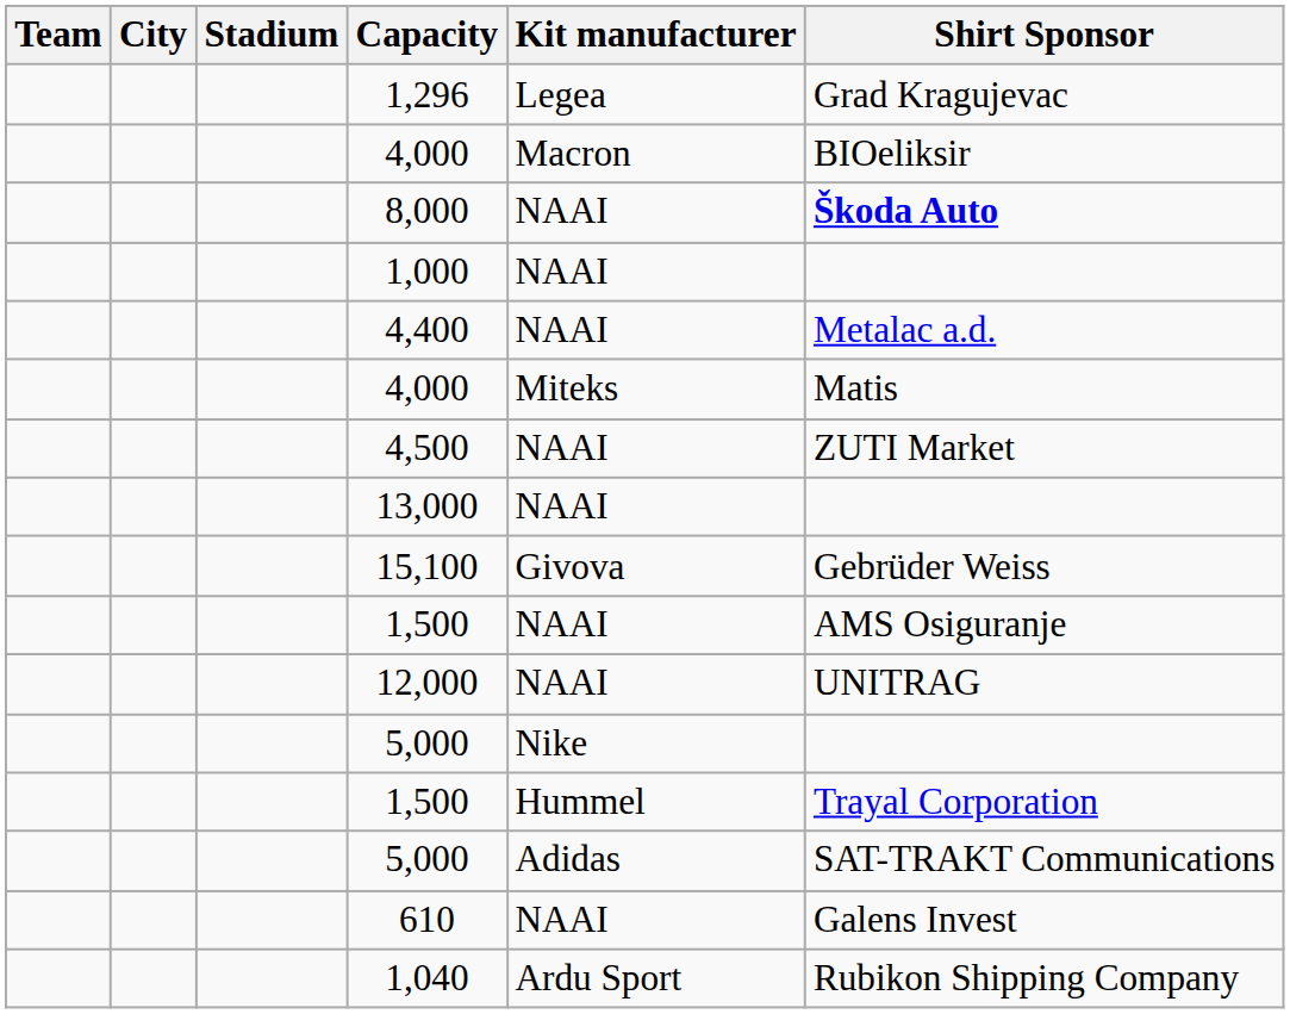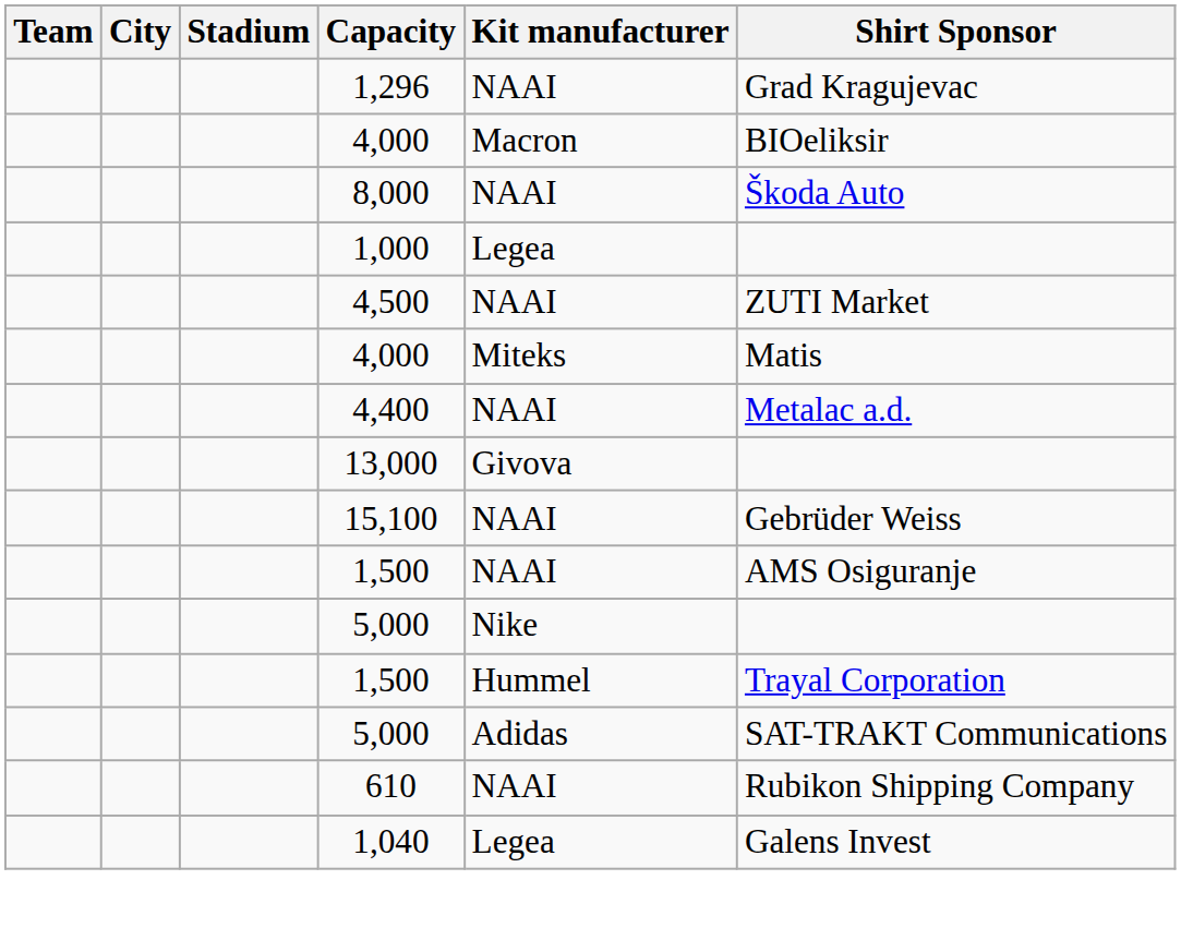 <table class="wikitable sortable">
 <tr>
 <th>Team</th>
 <th>City</th>
 <th>Stadium</th>
 <th>Capacity</th>
 <th>Kit manufacturer</th>
 <th>Shirt Sponsor</th>
 </tr>
 <tr>
 <td></td>
 <td></td>
 <td></td>
 <td style="text-align:center">1,296</td>
-<td>Legea</td>
+<td>NAAI</td>
 <td>Grad Kragujevac</td>
 </tr>
 <tr>
 <td></td>
 <td></td>
 <td></td>
 <td style="text-align:center">4,000</td>
 <td>Macron</td>
 <td>BIOeliksir</td>
 </tr>
 <tr>
 <td></td>
 <td></td>
 <td></td>
 <td style="text-align:center">8,000</td>
 <td>NAAI</td>
-<td><strong><a href='#'>Škoda Auto</a></strong></td>
+<td><a href='#'>Škoda Auto</a></td>
 </tr>
 <tr>
 <td></td>
 <td></td>
 <td></td>
 <td style="text-align:center">1,000</td>
+<td>Legea</td>
+<td></td>
+</tr>
+<tr>
+<td></td>
+<td></td>
+<td></td>
+<td style="text-align:center">4,500</td>
 <td>NAAI</td>
+<td>ZUTI Market</td>
+</tr>
+<tr>
 <td></td>
+<td></td>
+<td></td>
+<td style="text-align:center">4,000</td>
+<td>Miteks</td>
+<td>Matis</td>
 </tr>
 <tr>
 <td></td>
 <td></td>
 <td></td>
 <td style="text-align:center">4,400</td>
 <td>NAAI</td>
 <td><a href='#'>Metalac a.d.</a></td>
 </tr>
 <tr>
 <td></td>
 <td></td>
 <td></td>
-<td style="text-align:center">4,000</td>
-<td>Miteks</td>
-<td>Matis</td>
-</tr>
-<tr>
-<td></td>
-<td></td>
-<td></td>
-<td style="text-align:center">4,500</td>
-<td>NAAI</td>
-<td>ZUTI Market</td>
-</tr>
-<tr>
-<td></td>
-<td></td>
-<td></td>
 <td style="text-align:center">13,000</td>
-<td>NAAI</td>
+<td>Givova</td>
 <td></td>
 </tr>
 <tr>
 <td></td>
 <td></td>
 <td></td>
 <td style="text-align:center">15,100</td>
-<td>Givova</td>
+<td>NAAI</td>
 <td>Gebrüder Weiss</td>
 </tr>
 <tr>
 <td></td>
 <td></td>
 <td></td>
 <td style="text-align:center">1,500</td>
 <td>NAAI</td>
 <td>AMS Osiguranje</td>
-</tr>
-<tr>
-<td></td>
-<td></td>
-<td></td>
-<td style="text-align:center">12,000</td>
-<td>NAAI</td>
-<td>UNITRAG</td>
 </tr>
 <tr>
 <td></td>
 <td></td>
 <td></td>
 <td style="text-align:center">5,000</td>
 <td>Nike</td>
 <td></td>
 </tr>
 <tr>
 <td></td>
 <td></td>
 <td></td>
 <td style="text-align:center">1,500</td>
 <td>Hummel</td>
 <td><a href='#'>Trayal Corporation</a></td>
 </tr>
 <tr>
 <td></td>
 <td></td>
 <td></td>
 <td style="text-align:center">5,000</td>
 <td>Adidas</td>
 <td>SAT-TRAKT Communications</td>
 </tr>
 <tr>
 <td></td>
 <td></td>
 <td></td>
 <td style="text-align:center">610</td>
 <td>NAAI</td>
-<td>Galens Invest</td>
+<td>Rubikon Shipping Company</td>
 </tr>
 <tr>
 <td></td>
 <td></td>
 <td></td>
 <td style="text-align:center">1,040</td>
-<td>Ardu Sport</td>
-<td>Rubikon Shipping Company</td>
+<td>Legea</td>
+<td>Galens Invest</td>
 </tr>
 </table>
